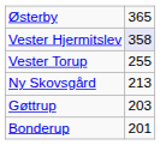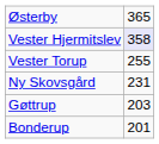 <table class="wikitable" style="float:left; margin-right:1em">
 <tr>
 <td><a href='#'>Østerby</a></td>
 <td align="center">365</td>
 </tr>
 <tr>
 <td><a href='#'>Vester Hjermitslev</a></td>
 <td align="center" style="background: lavender;">358</td>
 </tr>
 <tr>
 <td><a href='#'>Vester Torup</a></td>
 <td align="center">255</td>
 </tr>
 <tr>
 <td><a href='#'>Ny Skovsgård</a></td>
-<td align="center">213</td>
+<td align="center">231</td>
 </tr>
 <tr>
 <td><a href='#'>Gøttrup</a></td>
 <td align="center">203</td>
 </tr>
 <tr>
 <td><a href='#'>Bonderup</a></td>
 <td align="center">201</td>
 </tr>
 </table>
